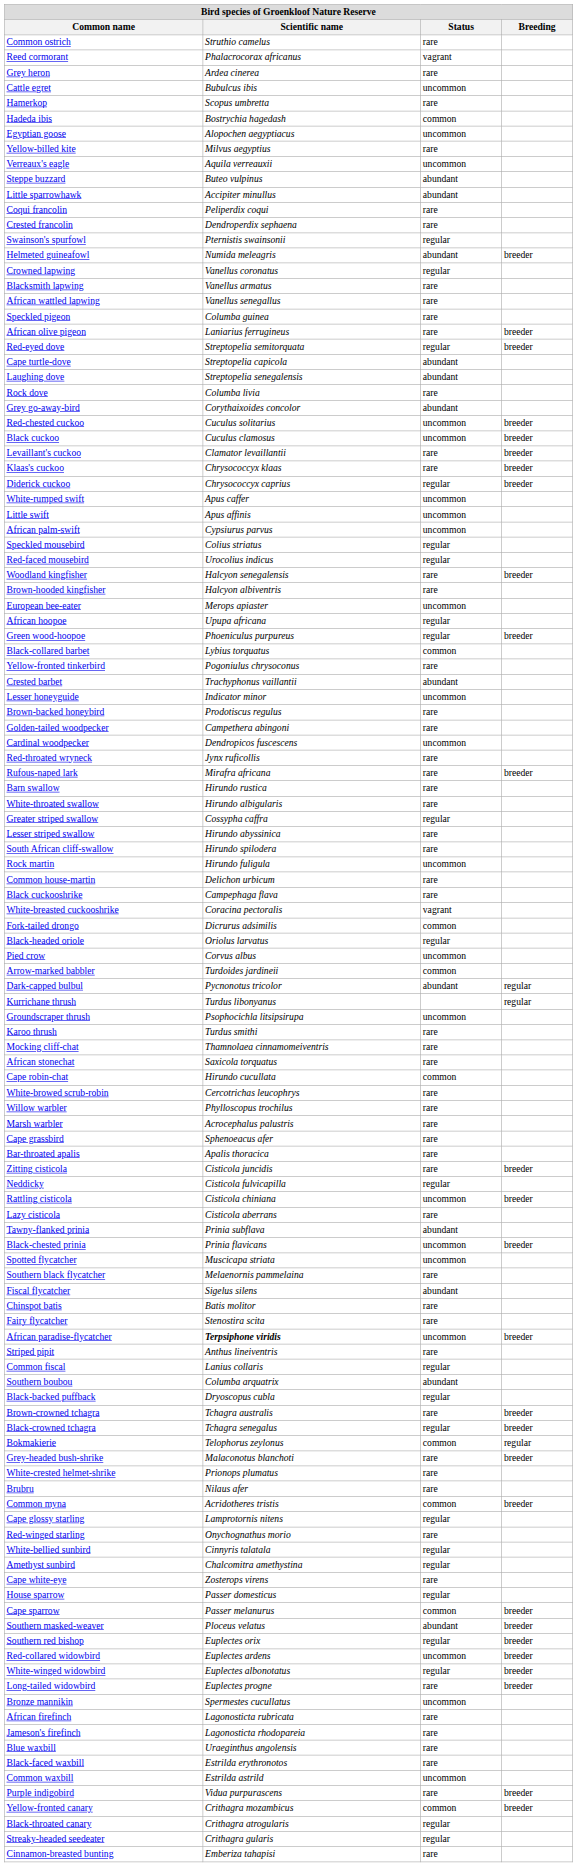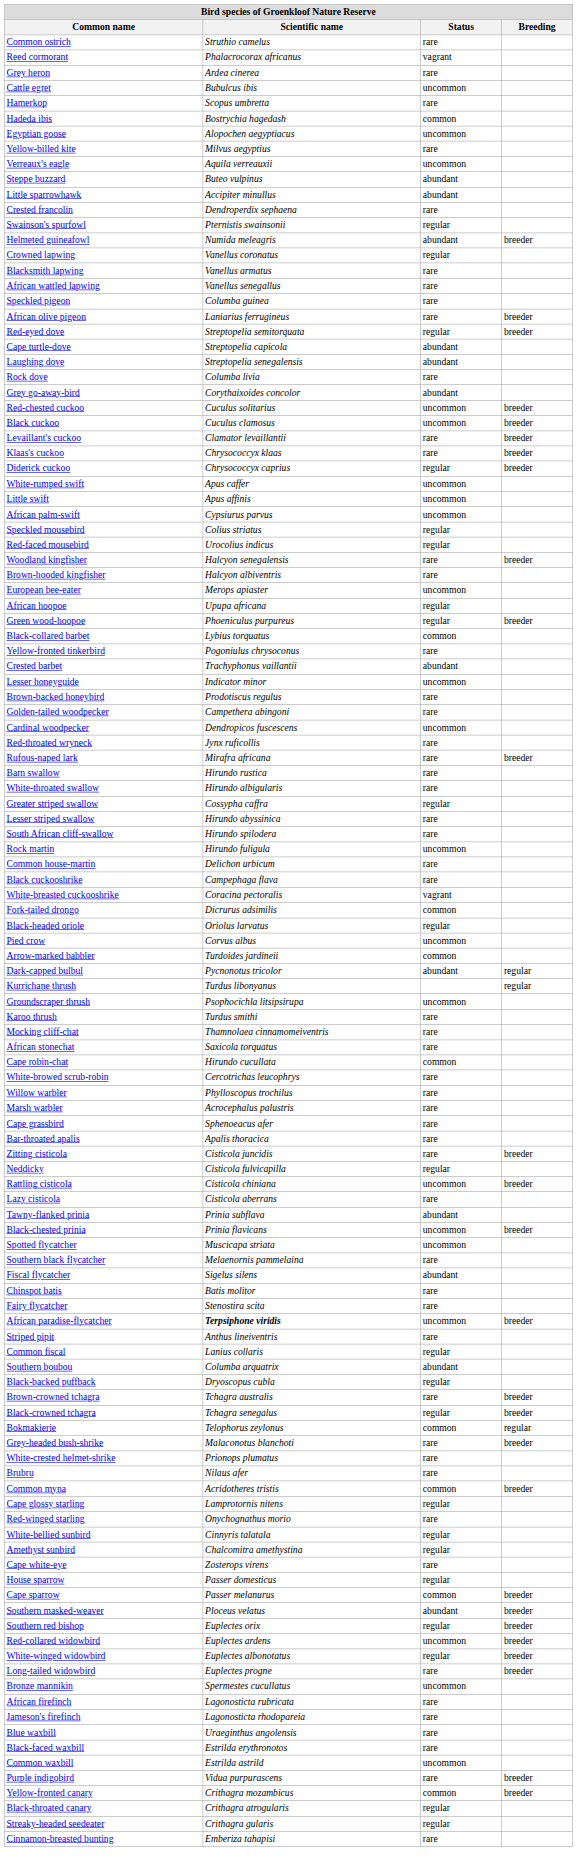 <table class="wikitable collapsible collapsed" width=75% style="background:#FFFFFF; border: 1px dotted gray;">
 <tr>
 <th style="background:#DCDCDC;" colspan="4">Bird species of Groenkloof Nature Reserve</th>
 </tr>
 <tr>
 <th>Common name</th>
 <th>Scientific name</th>
 <th>Status</th>
 <th>Breeding</th>
 </tr>
 <tr>
 <td><a href='#'>Common ostrich</a></td>
 <td><em>Struthio camelus</em></td>
 <td>rare</td>
 <td></td>
 </tr>
 <tr>
 <td><a href='#'>Reed cormorant</a></td>
 <td><em>Phalacrocorax africanus</em></td>
 <td>vagrant</td>
 <td></td>
 </tr>
 <tr>
 <td><a href='#'>Grey heron</a></td>
 <td><em>Ardea cinerea</em></td>
 <td>rare</td>
 <td></td>
 </tr>
 <tr>
 <td><a href='#'>Cattle egret</a></td>
 <td><em>Bubulcus ibis</em></td>
 <td>uncommon</td>
 <td></td>
 </tr>
 <tr>
 <td><a href='#'>Hamerkop</a></td>
 <td><em>Scopus umbretta</em></td>
 <td>rare</td>
 <td></td>
 </tr>
 <tr>
 <td><a href='#'>Hadeda ibis</a></td>
 <td><em>Bostrychia hagedash</em></td>
 <td>common</td>
 <td></td>
 </tr>
 <tr>
 <td><a href='#'>Egyptian goose</a></td>
 <td><em>Alopochen aegyptiacus</em></td>
 <td>uncommon</td>
 <td></td>
 </tr>
 <tr>
 <td><a href='#'>Yellow-billed kite</a></td>
 <td><em>Milvus aegyptius</em></td>
 <td>rare</td>
 <td></td>
 </tr>
 <tr>
 <td><a href='#'>Verreaux's eagle</a></td>
 <td><em>Aquila verreauxii</em></td>
 <td>uncommon</td>
 <td></td>
 </tr>
 <tr>
 <td><a href='#'>Steppe buzzard</a></td>
 <td><em>Buteo vulpinus</em></td>
 <td>abundant</td>
 <td></td>
 </tr>
 <tr>
 <td><a href='#'>Little sparrowhawk</a></td>
 <td><em>Accipiter minullus</em></td>
 <td>abundant</td>
-<td></td>
-</tr>
-<tr>
-<td><a href='#'>Coqui francolin</a></td>
-<td><em>Peliperdix coqui</em></td>
-<td>rare</td>
 <td></td>
 </tr>
 <tr>
 <td><a href='#'>Crested francolin</a></td>
 <td><em>Dendroperdix sephaena</em></td>
 <td>rare</td>
 <td></td>
 </tr>
 <tr>
 <td><a href='#'>Swainson's spurfowl</a></td>
 <td><em>Pternistis swainsonii</em></td>
 <td>regular</td>
 <td></td>
 </tr>
 <tr>
 <td><a href='#'>Helmeted guineafowl</a></td>
 <td><em>Numida meleagris</em></td>
 <td>abundant</td>
 <td>breeder</td>
 </tr>
 <tr>
 <td><a href='#'>Crowned lapwing</a></td>
 <td><em>Vanellus coronatus</em></td>
 <td>regular</td>
 <td></td>
 </tr>
 <tr>
 <td><a href='#'>Blacksmith lapwing</a></td>
 <td><em>Vanellus armatus</em></td>
 <td>rare</td>
 <td></td>
 </tr>
 <tr>
 <td><a href='#'>African wattled lapwing</a></td>
 <td><em>Vanellus senegallus</em></td>
 <td>rare</td>
 <td></td>
 </tr>
 <tr>
 <td><a href='#'>Speckled pigeon</a></td>
 <td><em>Columba guinea</em></td>
 <td>rare</td>
 <td></td>
 </tr>
 <tr>
 <td><a href='#'>African olive pigeon</a></td>
 <td><em>Laniarius ferrugineus</em></td>
 <td>rare</td>
 <td>breeder</td>
 </tr>
 <tr>
 <td><a href='#'>Red-eyed dove</a></td>
 <td><em>Streptopelia semitorquata</em></td>
 <td>regular</td>
 <td>breeder</td>
 </tr>
 <tr>
 <td><a href='#'>Cape turtle-dove</a></td>
 <td><em>Streptopelia capicola</em></td>
 <td>abundant</td>
 <td></td>
 </tr>
 <tr>
 <td><a href='#'>Laughing dove</a></td>
 <td><em>Streptopelia senegalensis</em></td>
 <td>abundant</td>
 <td></td>
 </tr>
 <tr>
 <td><a href='#'>Rock dove</a></td>
 <td><em>Columba livia</em></td>
 <td>rare</td>
 <td></td>
 </tr>
 <tr>
 <td><a href='#'>Grey go-away-bird</a></td>
 <td><em>Corythaixoides concolor</em></td>
 <td>abundant</td>
 <td></td>
 </tr>
 <tr>
 <td><a href='#'>Red-chested cuckoo</a></td>
 <td><em>Cuculus solitarius</em></td>
 <td>uncommon</td>
 <td>breeder</td>
 </tr>
 <tr>
 <td><a href='#'>Black cuckoo</a></td>
 <td><em>Cuculus clamosus</em></td>
 <td>uncommon</td>
 <td>breeder</td>
 </tr>
 <tr>
 <td><a href='#'>Levaillant's cuckoo</a></td>
 <td><em>Clamator levaillantii</em></td>
 <td>rare</td>
 <td>breeder</td>
 </tr>
 <tr>
 <td><a href='#'>Klaas's cuckoo</a></td>
 <td><em>Chrysococcyx klaas</em></td>
 <td>rare</td>
 <td>breeder</td>
 </tr>
 <tr>
 <td><a href='#'>Diderick cuckoo</a></td>
 <td><em>Chrysococcyx caprius</em></td>
 <td>regular</td>
 <td>breeder</td>
 </tr>
 <tr>
 <td><a href='#'>White-rumped swift</a></td>
 <td><em>Apus caffer</em></td>
 <td>uncommon</td>
 <td></td>
 </tr>
 <tr>
 <td><a href='#'>Little swift</a></td>
 <td><em>Apus affinis</em></td>
 <td>uncommon</td>
 <td></td>
 </tr>
 <tr>
 <td><a href='#'>African palm-swift</a></td>
 <td><em>Cypsiurus parvus</em></td>
 <td>uncommon</td>
 <td></td>
 </tr>
 <tr>
 <td><a href='#'>Speckled mousebird</a></td>
 <td><em>Colius striatus</em></td>
 <td>regular</td>
 <td></td>
 </tr>
 <tr>
 <td><a href='#'>Red-faced mousebird</a></td>
 <td><em>Urocolius indicus</em></td>
 <td>regular</td>
 <td></td>
 </tr>
 <tr>
 <td><a href='#'>Woodland kingfisher</a></td>
 <td><em>Halcyon senegalensis</em></td>
 <td>rare</td>
 <td>breeder</td>
 </tr>
 <tr>
 <td><a href='#'>Brown-hooded kingfisher</a></td>
 <td><em>Halcyon albiventris</em></td>
 <td>rare</td>
 <td></td>
 </tr>
 <tr>
 <td><a href='#'>European bee-eater</a></td>
 <td><em>Merops apiaster</em></td>
 <td>uncommon</td>
 <td></td>
 </tr>
 <tr>
 <td><a href='#'>African hoopoe</a></td>
 <td><em>Upupa africana</em></td>
 <td>regular</td>
 <td></td>
 </tr>
 <tr>
 <td><a href='#'>Green wood-hoopoe</a></td>
 <td><em>Phoeniculus purpureus</em></td>
 <td>regular</td>
 <td>breeder</td>
 </tr>
 <tr>
 <td><a href='#'>Black-collared barbet</a></td>
 <td><em>Lybius torquatus</em></td>
 <td>common</td>
 <td></td>
 </tr>
 <tr>
 <td><a href='#'>Yellow-fronted tinkerbird</a></td>
 <td><em>Pogoniulus chrysoconus</em></td>
 <td>rare</td>
 <td></td>
 </tr>
 <tr>
 <td><a href='#'>Crested barbet</a></td>
 <td><em>Trachyphonus vaillantii</em></td>
 <td>abundant</td>
 <td></td>
 </tr>
 <tr>
 <td><a href='#'>Lesser honeyguide</a></td>
 <td><em>Indicator minor</em></td>
 <td>uncommon</td>
 <td></td>
 </tr>
 <tr>
 <td><a href='#'>Brown-backed honeybird</a></td>
 <td><em>Prodotiscus regulus</em></td>
 <td>rare</td>
 <td></td>
 </tr>
 <tr>
 <td><a href='#'>Golden-tailed woodpecker</a></td>
 <td><em>Campethera abingoni</em></td>
 <td>rare</td>
 <td></td>
 </tr>
 <tr>
 <td><a href='#'>Cardinal woodpecker</a></td>
 <td><em>Dendropicos fuscescens</em></td>
 <td>uncommon</td>
 <td></td>
 </tr>
 <tr>
 <td><a href='#'>Red-throated wryneck</a></td>
 <td><em>Jynx ruficollis</em></td>
 <td>rare</td>
 <td></td>
 </tr>
 <tr>
 <td><a href='#'>Rufous-naped lark</a></td>
 <td><em>Mirafra africana</em></td>
 <td>rare</td>
 <td>breeder</td>
 </tr>
 <tr>
 <td><a href='#'>Barn swallow</a></td>
 <td><em>Hirundo rustica</em></td>
 <td>rare</td>
 <td></td>
 </tr>
 <tr>
 <td><a href='#'>White-throated swallow</a></td>
 <td><em>Hirundo albigularis</em></td>
 <td>rare</td>
 <td></td>
 </tr>
 <tr>
 <td><a href='#'>Greater striped swallow</a></td>
 <td><em>Cossypha caffra</em></td>
 <td>regular</td>
 <td></td>
 </tr>
 <tr>
 <td><a href='#'>Lesser striped swallow</a></td>
 <td><em>Hirundo abyssinica</em></td>
 <td>rare</td>
 <td></td>
 </tr>
 <tr>
 <td><a href='#'>South African cliff-swallow</a></td>
 <td><em>Hirundo spilodera</em></td>
 <td>rare</td>
 <td></td>
 </tr>
 <tr>
 <td><a href='#'>Rock martin</a></td>
 <td><em>Hirundo fuligula</em></td>
 <td>uncommon</td>
 <td></td>
 </tr>
 <tr>
 <td><a href='#'>Common house-martin</a></td>
 <td><em>Delichon urbicum</em></td>
 <td>rare</td>
 <td></td>
 </tr>
 <tr>
 <td><a href='#'>Black cuckooshrike</a></td>
 <td><em>Campephaga flava</em></td>
 <td>rare</td>
 <td></td>
 </tr>
 <tr>
 <td><a href='#'>White-breasted cuckooshrike</a></td>
 <td><em>Coracina pectoralis</em></td>
 <td>vagrant</td>
 <td></td>
 </tr>
 <tr>
 <td><a href='#'>Fork-tailed drongo</a></td>
 <td><em>Dicrurus adsimilis</em></td>
 <td>common</td>
 <td></td>
 </tr>
 <tr>
 <td><a href='#'>Black-headed oriole</a></td>
 <td><em>Oriolus larvatus</em></td>
 <td>regular</td>
 <td></td>
 </tr>
 <tr>
 <td><a href='#'>Pied crow</a></td>
 <td><em>Corvus albus</em></td>
 <td>uncommon</td>
 <td></td>
 </tr>
 <tr>
 <td><a href='#'>Arrow-marked babbler</a></td>
 <td><em>Turdoides jardineii</em></td>
 <td>common</td>
 <td></td>
 </tr>
 <tr>
 <td><a href='#'>Dark-capped bulbul</a></td>
 <td><em>Pycnonotus tricolor</em></td>
 <td>abundant</td>
 <td>regular</td>
 </tr>
 <tr>
 <td><a href='#'>Kurrichane thrush</a></td>
 <td><em>Turdus libonyanus</em></td>
 <td></td>
 <td>regular</td>
 </tr>
 <tr>
 <td><a href='#'>Groundscraper thrush</a></td>
 <td><em>Psophocichla litsipsirupa</em></td>
 <td>uncommon</td>
 <td></td>
 </tr>
 <tr>
 <td><a href='#'>Karoo thrush</a></td>
 <td><em>Turdus smithi</em></td>
 <td>rare</td>
 <td></td>
 </tr>
 <tr>
 <td><a href='#'>Mocking cliff-chat</a></td>
 <td><em>Thamnolaea cinnamomeiventris</em></td>
 <td>rare</td>
 <td></td>
 </tr>
 <tr>
 <td><a href='#'>African stonechat</a></td>
 <td><em>Saxicola torquatus</em></td>
 <td>rare</td>
 <td></td>
 </tr>
 <tr>
 <td><a href='#'>Cape robin-chat</a></td>
 <td><em>Hirundo cucullata</em></td>
 <td>common</td>
 <td></td>
 </tr>
 <tr>
 <td><a href='#'>White-browed scrub-robin</a></td>
 <td><em>Cercotrichas leucophrys</em></td>
 <td>rare</td>
 <td></td>
 </tr>
 <tr>
 <td><a href='#'>Willow warbler</a></td>
 <td><em>Phylloscopus trochilus</em></td>
 <td>rare</td>
 <td></td>
 </tr>
 <tr>
 <td><a href='#'>Marsh warbler</a></td>
 <td><em>Acrocephalus palustris</em></td>
 <td>rare</td>
 <td></td>
 </tr>
 <tr>
 <td><a href='#'>Cape grassbird</a></td>
 <td><em>Sphenoeacus afer</em></td>
 <td>rare</td>
 <td></td>
 </tr>
 <tr>
 <td><a href='#'>Bar-throated apalis</a></td>
 <td><em>Apalis thoracica</em></td>
 <td>rare</td>
 <td></td>
 </tr>
 <tr>
 <td><a href='#'>Zitting cisticola</a></td>
 <td><em>Cisticola juncidis</em></td>
 <td>rare</td>
 <td>breeder</td>
 </tr>
 <tr>
 <td><a href='#'>Neddicky</a></td>
 <td><em>Cisticola fulvicapilla</em></td>
 <td>regular</td>
 <td></td>
 </tr>
 <tr>
 <td><a href='#'>Rattling cisticola</a></td>
 <td><em>Cisticola chiniana</em></td>
 <td>uncommon</td>
 <td>breeder</td>
 </tr>
 <tr>
 <td><a href='#'>Lazy cisticola</a></td>
 <td><em>Cisticola aberrans</em></td>
 <td>rare</td>
 <td></td>
 </tr>
 <tr>
 <td><a href='#'>Tawny-flanked prinia</a></td>
 <td><em>Prinia subflava</em></td>
 <td>abundant</td>
 <td></td>
 </tr>
 <tr>
 <td><a href='#'>Black-chested prinia</a></td>
 <td><em>Prinia flavicans</em></td>
 <td>uncommon</td>
 <td>breeder</td>
 </tr>
 <tr>
 <td><a href='#'>Spotted flycatcher</a></td>
 <td><em>Muscicapa striata</em></td>
 <td>uncommon</td>
 <td></td>
 </tr>
 <tr>
 <td><a href='#'>Southern black flycatcher</a></td>
 <td><em>Melaenornis pammelaina</em></td>
 <td>rare</td>
 <td></td>
 </tr>
 <tr>
 <td><a href='#'>Fiscal flycatcher</a></td>
 <td><em>Sigelus silens</em></td>
 <td>abundant</td>
 <td></td>
 </tr>
 <tr>
 <td><a href='#'>Chinspot batis</a></td>
 <td><em>Batis molitor</em></td>
 <td>rare</td>
 <td></td>
 </tr>
 <tr>
 <td><a href='#'>Fairy flycatcher</a></td>
 <td><em>Stenostira scita</em></td>
 <td>rare</td>
 <td></td>
 </tr>
 <tr>
 <td><a href='#'>African paradise-flycatcher</a></td>
 <td><strong><em>Terpsiphone viridis</em></strong></td>
 <td>uncommon</td>
 <td>breeder</td>
 </tr>
 <tr>
 <td><a href='#'>Striped pipit</a></td>
 <td><em>Anthus lineiventris</em></td>
 <td>rare</td>
 <td></td>
 </tr>
 <tr>
 <td><a href='#'>Common fiscal</a></td>
 <td><em>Lanius collaris</em></td>
 <td>regular</td>
 <td></td>
 </tr>
 <tr>
 <td><a href='#'>Southern boubou</a></td>
 <td><em>Columba arquatrix</em></td>
 <td>abundant</td>
 <td></td>
 </tr>
 <tr>
 <td><a href='#'>Black-backed puffback</a></td>
 <td><em>Dryoscopus cubla</em></td>
 <td>regular</td>
 <td></td>
 </tr>
 <tr>
 <td><a href='#'>Brown-crowned tchagra</a></td>
 <td><em>Tchagra australis</em></td>
 <td>rare</td>
 <td>breeder</td>
 </tr>
 <tr>
 <td><a href='#'>Black-crowned tchagra</a></td>
 <td><em>Tchagra senegalus</em></td>
 <td>regular</td>
 <td>breeder</td>
 </tr>
 <tr>
 <td><a href='#'>Bokmakierie</a></td>
 <td><em>Telophorus zeylonus</em></td>
 <td>common</td>
 <td>regular</td>
 </tr>
 <tr>
 <td><a href='#'>Grey-headed bush-shrike</a></td>
 <td><em>Malaconotus blanchoti</em></td>
 <td>rare</td>
 <td>breeder</td>
 </tr>
 <tr>
 <td><a href='#'>White-crested helmet-shrike</a></td>
 <td><em>Prionops plumatus</em></td>
 <td>rare</td>
 <td></td>
 </tr>
 <tr>
 <td><a href='#'>Brubru</a></td>
 <td><em>Nilaus afer</em></td>
 <td>rare</td>
 <td></td>
 </tr>
 <tr>
 <td><a href='#'>Common myna</a></td>
 <td><em>Acridotheres tristis</em></td>
 <td>common</td>
 <td>breeder</td>
 </tr>
 <tr>
 <td><a href='#'>Cape glossy starling</a></td>
 <td><em>Lamprotornis nitens</em></td>
 <td>regular</td>
 <td></td>
 </tr>
 <tr>
 <td><a href='#'>Red-winged starling</a></td>
 <td><em>Onychognathus morio</em></td>
 <td>rare</td>
 <td></td>
 </tr>
 <tr>
 <td><a href='#'>White-bellied sunbird</a></td>
 <td><em>Cinnyris talatala</em></td>
 <td>regular</td>
 <td></td>
 </tr>
 <tr>
 <td><a href='#'>Amethyst sunbird</a></td>
 <td><em>Chalcomitra amethystina</em></td>
 <td>regular</td>
 <td></td>
 </tr>
 <tr>
 <td><a href='#'>Cape white-eye</a></td>
 <td><em>Zosterops virens</em></td>
 <td>rare</td>
 <td></td>
 </tr>
 <tr>
 <td><a href='#'>House sparrow</a></td>
 <td><em>Passer domesticus</em></td>
 <td>regular</td>
 <td></td>
 </tr>
 <tr>
 <td><a href='#'>Cape sparrow</a></td>
 <td><em>Passer melanurus</em></td>
 <td>common</td>
 <td>breeder</td>
 </tr>
 <tr>
 <td><a href='#'>Southern masked-weaver</a></td>
 <td><em>Ploceus velatus</em></td>
 <td>abundant</td>
 <td>breeder</td>
 </tr>
 <tr>
 <td><a href='#'>Southern red bishop</a></td>
 <td><em>Euplectes orix</em></td>
 <td>regular</td>
 <td>breeder</td>
 </tr>
 <tr>
 <td><a href='#'>Red-collared widowbird</a></td>
 <td><em>Euplectes ardens</em></td>
 <td>uncommon</td>
 <td>breeder</td>
 </tr>
 <tr>
 <td><a href='#'>White-winged widowbird</a></td>
 <td><em>Euplectes albonotatus</em></td>
 <td>regular</td>
 <td>breeder</td>
 </tr>
 <tr>
 <td><a href='#'>Long-tailed widowbird</a></td>
 <td><em>Euplectes progne</em></td>
 <td>rare</td>
 <td>breeder</td>
 </tr>
 <tr>
 <td><a href='#'>Bronze mannikin</a></td>
 <td><em>Spermestes cucullatus</em></td>
 <td>uncommon</td>
 <td></td>
 </tr>
 <tr>
 <td><a href='#'>African firefinch</a></td>
 <td><em>Lagonosticta rubricata</em></td>
 <td>rare</td>
 <td></td>
 </tr>
 <tr>
 <td><a href='#'>Jameson's firefinch</a></td>
 <td><em>Lagonosticta rhodopareia</em></td>
 <td>rare</td>
 <td></td>
 </tr>
 <tr>
 <td><a href='#'>Blue waxbill</a></td>
 <td><em>Uraeginthus angolensis</em></td>
 <td>rare</td>
 <td></td>
 </tr>
 <tr>
 <td><a href='#'>Black-faced waxbill</a></td>
 <td><em>Estrilda erythronotos</em></td>
 <td>rare</td>
 <td></td>
 </tr>
 <tr>
 <td><a href='#'>Common waxbill</a></td>
 <td><em>Estrilda astrild</em></td>
 <td>uncommon</td>
 <td></td>
 </tr>
 <tr>
 <td><a href='#'>Purple indigobird</a></td>
 <td><em>Vidua purpurascens</em></td>
 <td>rare</td>
 <td>breeder</td>
 </tr>
 <tr>
 <td><a href='#'>Yellow-fronted canary</a></td>
 <td><em>Crithagra mozambicus</em></td>
 <td>common</td>
 <td>breeder</td>
 </tr>
 <tr>
 <td><a href='#'>Black-throated canary</a></td>
 <td><em>Crithagra atrogularis</em></td>
 <td>regular</td>
 <td></td>
 </tr>
 <tr>
 <td><a href='#'>Streaky-headed seedeater</a></td>
 <td><em>Crithagra gularis</em></td>
 <td>regular</td>
 <td></td>
 </tr>
 <tr>
 <td><a href='#'>Cinnamon-breasted bunting</a></td>
 <td><em>Emberiza tahapisi</em></td>
 <td>rare</td>
 <td></td>
 </tr>
 </table>
